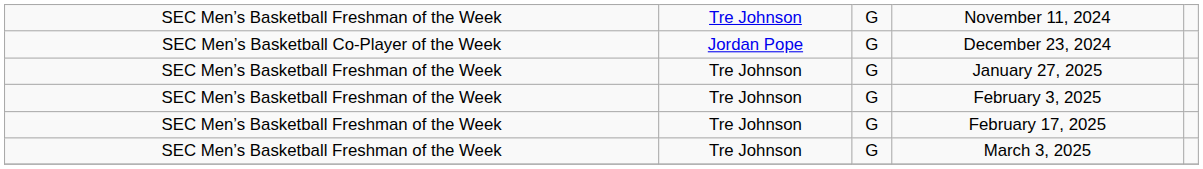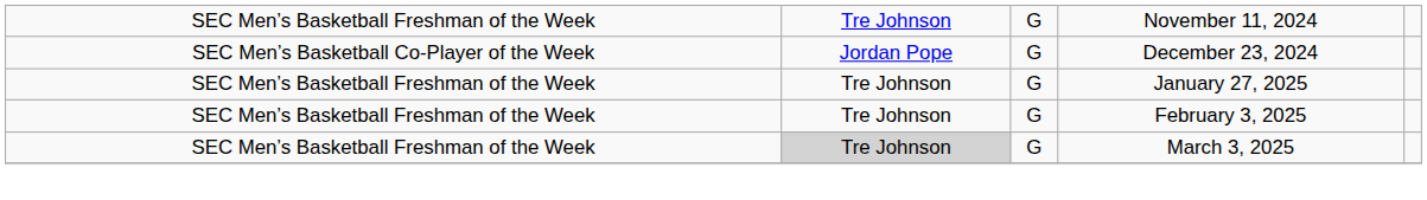 <table class="wikitable" style="width: 90%;text-align: center;">
 <tr align="center">
 <td rowspan="1">SEC Men’s Basketball Freshman of the Week</td>
 <td><a href='#'>Tre Johnson</a></td>
 <td>G</td>
 <td>November 11, 2024</td>
 <td></td>
 </tr>
 <tr align="center">
 <td rowspan="1">SEC Men’s Basketball Co-Player of the Week</td>
 <td><a href='#'>Jordan Pope</a></td>
 <td>G</td>
 <td>December 23, 2024</td>
 <td></td>
 </tr>
 <tr align="center">
 <td rowspan="1">SEC Men’s Basketball Freshman of the Week</td>
 <td>Tre Johnson</td>
 <td>G</td>
 <td>January 27, 2025</td>
 <td></td>
 </tr>
 <tr align="center">
 <td rowspan="1">SEC Men’s Basketball Freshman of the Week</td>
 <td>Tre Johnson</td>
 <td>G</td>
 <td>February 3, 2025</td>
 <td></td>
 </tr>
 <tr align="center">
 <td rowspan="1">SEC Men’s Basketball Freshman of the Week</td>
-<td>Tre Johnson</td>
-<td>G</td>
-<td>February 17, 2025</td>
-<td></td>
-</tr>
-<tr align="center">
-<td rowspan="1">SEC Men’s Basketball Freshman of the Week</td>
-<td>Tre Johnson</td>
+<td style="background: lightgrey;">Tre Johnson</td>
 <td>G</td>
 <td>March 3, 2025</td>
 <td></td>
 </tr>
 <tr>
 </tr>
 </table>
